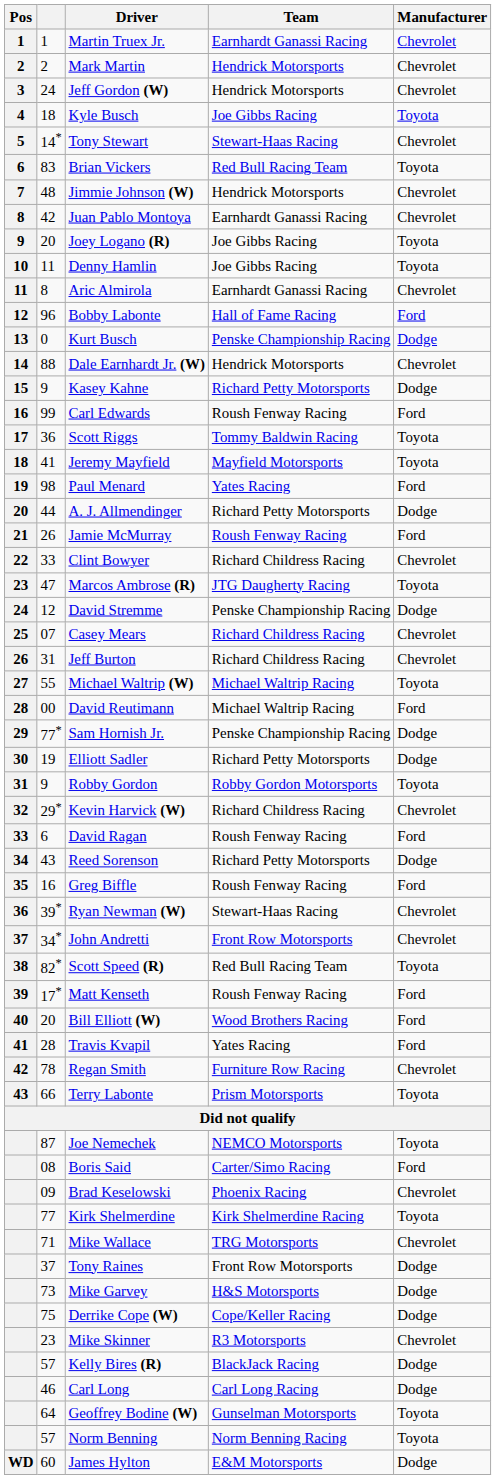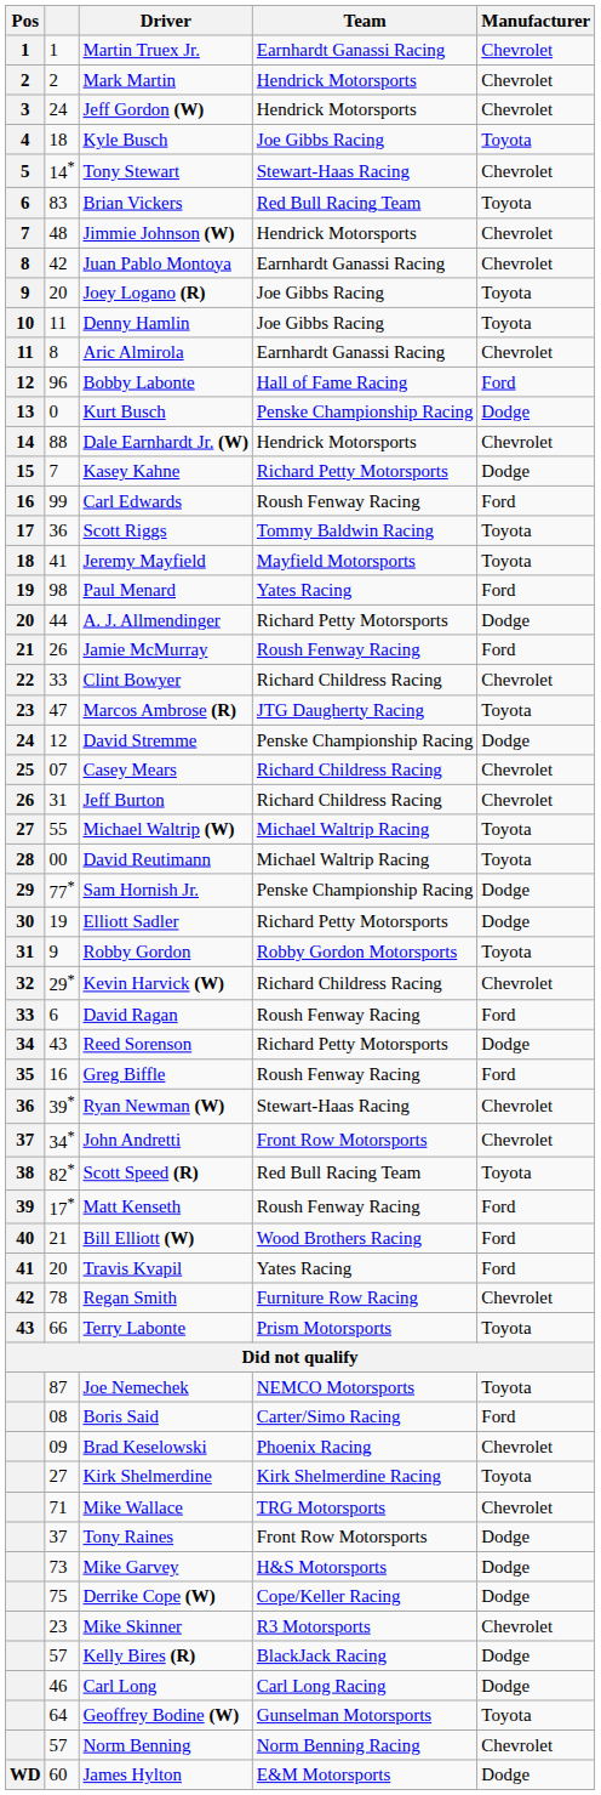 <table class="wikitable" style="font-size:95%">
 <tr>
 <th>Pos</th>
 <th></th>
 <th>Driver</th>
 <th>Team</th>
 <th>Manufacturer</th>
 </tr>
 <tr>
 <th>1</th>
 <td>1</td>
 <td><a href='#'>Martin Truex Jr.</a></td>
 <td><a href='#'>Earnhardt Ganassi Racing</a></td>
 <td><a href='#'>Chevrolet</a></td>
 </tr>
 <tr>
 <th>2</th>
 <td>2</td>
 <td><a href='#'>Mark Martin</a></td>
 <td><a href='#'>Hendrick Motorsports</a></td>
 <td>Chevrolet</td>
 </tr>
 <tr>
 <th>3</th>
 <td>24</td>
 <td><a href='#'>Jeff Gordon</a> <strong>(W)</strong></td>
 <td>Hendrick Motorsports</td>
 <td>Chevrolet</td>
 </tr>
 <tr>
 <th>4</th>
 <td>18</td>
 <td><a href='#'>Kyle Busch</a></td>
 <td><a href='#'>Joe Gibbs Racing</a></td>
 <td><a href='#'>Toyota</a></td>
 </tr>
 <tr>
 <th>5</th>
 <td>14<sup>*</sup></td>
 <td><a href='#'>Tony Stewart</a></td>
 <td><a href='#'>Stewart-Haas Racing</a></td>
 <td>Chevrolet</td>
 </tr>
 <tr>
 <th>6</th>
 <td>83</td>
 <td><a href='#'>Brian Vickers</a></td>
 <td><a href='#'>Red Bull Racing Team</a></td>
 <td>Toyota</td>
 </tr>
 <tr>
 <th>7</th>
 <td>48</td>
 <td><a href='#'>Jimmie Johnson</a> <strong>(W)</strong></td>
 <td>Hendrick Motorsports</td>
 <td>Chevrolet</td>
 </tr>
 <tr>
 <th>8</th>
 <td>42</td>
 <td><a href='#'>Juan Pablo Montoya</a></td>
 <td>Earnhardt Ganassi Racing</td>
 <td>Chevrolet</td>
 </tr>
 <tr>
 <th>9</th>
 <td>20</td>
 <td><a href='#'>Joey Logano</a> <strong>(R)</strong></td>
 <td>Joe Gibbs Racing</td>
 <td>Toyota</td>
 </tr>
 <tr>
 <th>10</th>
 <td>11</td>
 <td><a href='#'>Denny Hamlin</a></td>
 <td>Joe Gibbs Racing</td>
 <td>Toyota</td>
 </tr>
 <tr>
 <th>11</th>
 <td>8</td>
 <td><a href='#'>Aric Almirola</a></td>
 <td>Earnhardt Ganassi Racing</td>
 <td>Chevrolet</td>
 </tr>
 <tr>
 <th>12</th>
 <td>96</td>
 <td><a href='#'>Bobby Labonte</a></td>
 <td><a href='#'>Hall of Fame Racing</a></td>
 <td><a href='#'>Ford</a></td>
 </tr>
 <tr>
 <th>13</th>
 <td>0</td>
 <td><a href='#'>Kurt Busch</a></td>
 <td><a href='#'>Penske Championship Racing</a></td>
 <td><a href='#'>Dodge</a></td>
 </tr>
 <tr>
 <th>14</th>
 <td>88</td>
 <td><a href='#'>Dale Earnhardt Jr.</a> <strong>(W)</strong></td>
 <td>Hendrick Motorsports</td>
 <td>Chevrolet</td>
 </tr>
 <tr>
 <th>15</th>
-<td>9</td>
+<td>7</td>
 <td><a href='#'>Kasey Kahne</a></td>
 <td><a href='#'>Richard Petty Motorsports</a></td>
 <td>Dodge</td>
 </tr>
 <tr>
 <th>16</th>
 <td>99</td>
 <td><a href='#'>Carl Edwards</a></td>
 <td>Roush Fenway Racing</td>
 <td>Ford</td>
 </tr>
 <tr>
 <th>17</th>
 <td>36</td>
 <td><a href='#'>Scott Riggs</a></td>
 <td><a href='#'>Tommy Baldwin Racing</a></td>
 <td>Toyota</td>
 </tr>
 <tr>
 <th>18</th>
 <td>41</td>
 <td><a href='#'>Jeremy Mayfield</a></td>
 <td><a href='#'>Mayfield Motorsports</a></td>
 <td>Toyota</td>
 </tr>
 <tr>
 <th>19</th>
 <td>98</td>
 <td><a href='#'>Paul Menard</a></td>
 <td><a href='#'>Yates Racing</a></td>
 <td>Ford</td>
 </tr>
 <tr>
 <th>20</th>
 <td>44</td>
 <td><a href='#'>A. J. Allmendinger</a></td>
 <td>Richard Petty Motorsports</td>
 <td>Dodge</td>
 </tr>
 <tr>
 <th>21</th>
 <td>26</td>
 <td><a href='#'>Jamie McMurray</a></td>
 <td><a href='#'>Roush Fenway Racing</a></td>
 <td>Ford</td>
 </tr>
 <tr>
 <th>22</th>
 <td>33</td>
 <td><a href='#'>Clint Bowyer</a></td>
 <td>Richard Childress Racing</td>
 <td>Chevrolet</td>
 </tr>
 <tr>
 <th>23</th>
 <td>47</td>
 <td><a href='#'>Marcos Ambrose</a> <strong>(R)</strong></td>
 <td><a href='#'>JTG Daugherty Racing</a></td>
 <td>Toyota</td>
 </tr>
 <tr>
 <th>24</th>
 <td>12</td>
 <td><a href='#'>David Stremme</a></td>
 <td>Penske Championship Racing</td>
 <td>Dodge</td>
 </tr>
 <tr>
 <th>25</th>
 <td>07</td>
 <td><a href='#'>Casey Mears</a></td>
 <td><a href='#'>Richard Childress Racing</a></td>
 <td>Chevrolet</td>
 </tr>
 <tr>
 <th>26</th>
 <td>31</td>
 <td><a href='#'>Jeff Burton</a></td>
 <td>Richard Childress Racing</td>
 <td>Chevrolet</td>
 </tr>
 <tr>
 <th>27</th>
 <td>55</td>
 <td><a href='#'>Michael Waltrip</a> <strong>(W)</strong></td>
 <td><a href='#'>Michael Waltrip Racing</a></td>
 <td>Toyota</td>
 </tr>
 <tr>
 <th>28</th>
 <td>00</td>
 <td><a href='#'>David Reutimann</a></td>
 <td>Michael Waltrip Racing</td>
-<td>Ford</td>
+<td>Toyota</td>
 </tr>
 <tr>
 <th>29</th>
 <td>77<sup>*</sup></td>
 <td><a href='#'>Sam Hornish Jr.</a></td>
 <td>Penske Championship Racing</td>
 <td>Dodge</td>
 </tr>
 <tr>
 <th>30</th>
 <td>19</td>
 <td><a href='#'>Elliott Sadler</a></td>
 <td>Richard Petty Motorsports</td>
 <td>Dodge</td>
 </tr>
 <tr>
 <th>31</th>
 <td>9</td>
 <td><a href='#'>Robby Gordon</a></td>
 <td><a href='#'>Robby Gordon Motorsports</a></td>
 <td>Toyota</td>
 </tr>
 <tr>
 <th>32</th>
 <td>29<sup>*</sup></td>
 <td><a href='#'>Kevin Harvick</a> <strong>(W)</strong></td>
 <td>Richard Childress Racing</td>
 <td>Chevrolet</td>
 </tr>
 <tr>
 <th>33</th>
 <td>6</td>
 <td><a href='#'>David Ragan</a></td>
 <td>Roush Fenway Racing</td>
 <td>Ford</td>
 </tr>
 <tr>
 <th>34</th>
 <td>43</td>
 <td><a href='#'>Reed Sorenson</a></td>
 <td>Richard Petty Motorsports</td>
 <td>Dodge</td>
 </tr>
 <tr>
 <th>35</th>
 <td>16</td>
 <td><a href='#'>Greg Biffle</a></td>
 <td>Roush Fenway Racing</td>
 <td>Ford</td>
 </tr>
 <tr>
 <th>36</th>
 <td>39<sup>*</sup></td>
 <td><a href='#'>Ryan Newman</a> <strong>(W)</strong></td>
 <td>Stewart-Haas Racing</td>
 <td>Chevrolet</td>
 </tr>
 <tr>
 <th>37</th>
 <td>34<sup>*</sup></td>
 <td><a href='#'>John Andretti</a></td>
 <td><a href='#'>Front Row Motorsports</a></td>
 <td>Chevrolet</td>
 </tr>
 <tr>
 <th>38</th>
 <td>82<sup>*</sup></td>
 <td><a href='#'>Scott Speed</a> <strong>(R)</strong></td>
 <td>Red Bull Racing Team</td>
 <td>Toyota</td>
 </tr>
 <tr>
 <th>39</th>
 <td>17<sup>*</sup></td>
 <td><a href='#'>Matt Kenseth</a></td>
 <td>Roush Fenway Racing</td>
 <td>Ford</td>
 </tr>
 <tr>
 <th>40</th>
-<td>20</td>
+<td>21</td>
 <td><a href='#'>Bill Elliott</a> <strong>(W)</strong></td>
 <td><a href='#'>Wood Brothers Racing</a></td>
 <td>Ford</td>
 </tr>
 <tr>
 <th>41</th>
-<td>28</td>
+<td>20</td>
 <td><a href='#'>Travis Kvapil</a></td>
 <td>Yates Racing</td>
 <td>Ford</td>
 </tr>
 <tr>
 <th>42</th>
 <td>78</td>
 <td><a href='#'>Regan Smith</a></td>
 <td><a href='#'>Furniture Row Racing</a></td>
 <td>Chevrolet</td>
 </tr>
 <tr>
 <th>43</th>
 <td>66</td>
 <td><a href='#'>Terry Labonte</a></td>
 <td><a href='#'>Prism Motorsports</a></td>
 <td>Toyota</td>
 </tr>
 <tr>
 <th colspan="14">Did not qualify</th>
 </tr>
 <tr>
 <th></th>
 <td>87</td>
 <td><a href='#'>Joe Nemechek</a></td>
 <td><a href='#'>NEMCO Motorsports</a></td>
 <td>Toyota</td>
 </tr>
 <tr>
 <th></th>
 <td>08</td>
 <td><a href='#'>Boris Said</a></td>
 <td><a href='#'>Carter/Simo Racing</a></td>
 <td>Ford</td>
 </tr>
 <tr>
 <th></th>
 <td>09</td>
 <td><a href='#'>Brad Keselowski</a></td>
 <td><a href='#'>Phoenix Racing</a></td>
 <td>Chevrolet</td>
 </tr>
 <tr>
 <th></th>
-<td>77</td>
+<td>27</td>
 <td><a href='#'>Kirk Shelmerdine</a></td>
 <td><a href='#'>Kirk Shelmerdine Racing</a></td>
 <td>Toyota</td>
 </tr>
 <tr>
 <th></th>
 <td>71</td>
 <td><a href='#'>Mike Wallace</a></td>
 <td><a href='#'>TRG Motorsports</a></td>
 <td>Chevrolet</td>
 </tr>
 <tr>
 <th></th>
 <td>37</td>
 <td><a href='#'>Tony Raines</a></td>
 <td>Front Row Motorsports</td>
 <td>Dodge</td>
 </tr>
 <tr>
 <th></th>
 <td>73</td>
 <td><a href='#'>Mike Garvey</a></td>
 <td><a href='#'>H&S Motorsports</a></td>
 <td>Dodge</td>
 </tr>
 <tr>
 <th></th>
 <td>75</td>
 <td><a href='#'>Derrike Cope</a> <strong>(W)</strong></td>
 <td><a href='#'>Cope/Keller Racing</a></td>
 <td>Dodge</td>
 </tr>
 <tr>
 <th></th>
 <td>23</td>
 <td><a href='#'>Mike Skinner</a></td>
 <td><a href='#'>R3 Motorsports</a></td>
 <td>Chevrolet</td>
 </tr>
 <tr>
 <th></th>
 <td>57</td>
 <td><a href='#'>Kelly Bires</a> <strong>(R)</strong></td>
 <td><a href='#'>BlackJack Racing</a></td>
 <td>Dodge</td>
 </tr>
 <tr>
 <th></th>
 <td>46</td>
 <td><a href='#'>Carl Long</a></td>
 <td><a href='#'>Carl Long Racing</a></td>
 <td>Dodge</td>
 </tr>
 <tr>
 <th></th>
 <td>64</td>
 <td><a href='#'>Geoffrey Bodine</a> <strong>(W)</strong></td>
 <td><a href='#'>Gunselman Motorsports</a></td>
 <td>Toyota</td>
 </tr>
 <tr>
 <th></th>
 <td>57</td>
 <td><a href='#'>Norm Benning</a></td>
 <td><a href='#'>Norm Benning Racing</a></td>
-<td>Toyota</td>
+<td>Chevrolet</td>
 </tr>
 <tr>
 <th>WD</th>
 <td>60</td>
 <td><a href='#'>James Hylton</a></td>
 <td><a href='#'>E&M Motorsports</a></td>
 <td>Dodge</td>
 </tr>
 </table>
